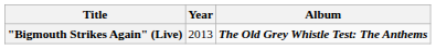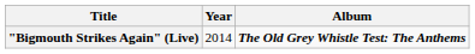 <table class="wikitable plainrowheaders">
 <tr>
 <th scope="col">Title</th>
 <th scope="col">Year</th>
 <th scope="col">Album</th>
 </tr>
 <tr>
 <th scope="row">"Bigmouth Strikes Again" (Live)</th>
-<td>2013</td>
+<td>2014</td>
 <td><strong><em>The Old Grey Whistle Test: The Anthems</em></strong></td>
 </tr>
 </table>
